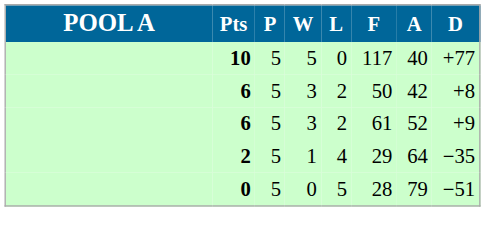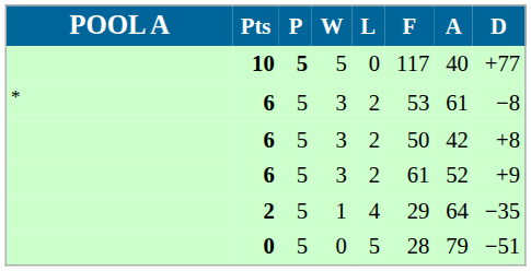 <table align=center cellpadding="3" cellspacing="0" style="background: #f9f9f9; border: 1px #aaa solid; border-collapse: collapse; font-size: 95%;" width=350>
 <tr bgcolor=#006699 style="color:white;">
 <th width=34% style=font-size:120%><strong>POOL A</strong></th>
 <th width=5%>Pts</th>
 <th width=5%>P</th>
 <th width=5%>W</th>
 <th width=5%>L</th>
 <th width=5%>F</th>
 <th width=5%>A</th>
 <th width=5%>D</th>
 </tr>
 <tr align=right bgcolor="#ccffcc">
 <td align=left></td>
 <td><strong>10</strong></td>
-<td>5</td>
+<td><strong>5</strong></td>
 <td>5</td>
 <td>0</td>
 <td>117</td>
 <td>40</td>
 <td>+77</td>
+</tr>
+<tr align=right bgcolor="#ccffcc">
+<td align=left> <sup>*</sup></td>
+<td><strong>6</strong></td>
+<td>5</td>
+<td>3</td>
+<td>2</td>
+<td>53</td>
+<td>61</td>
+<td>−8</td>
 </tr>
 <tr align=right bgcolor="#ccffcc">
 <td align=left></td>
 <td><strong>6</strong></td>
 <td>5</td>
 <td>3</td>
 <td>2</td>
 <td>50</td>
 <td>42</td>
 <td>+8</td>
 </tr>
 <tr align=right bgcolor="#ccffcc">
 <td align=left></td>
 <td><strong>6</strong></td>
 <td>5</td>
 <td>3</td>
 <td>2</td>
 <td>61</td>
 <td>52</td>
 <td>+9</td>
 </tr>
 <tr align=right bgcolor="#ccffcc">
 <td align=left></td>
 <td><strong>2</strong></td>
 <td>5</td>
 <td>1</td>
 <td>4</td>
 <td>29</td>
 <td>64</td>
 <td>−35</td>
 </tr>
 <tr align=right bgcolor="#ccffcc">
 <td align=left></td>
 <td><strong>0</strong></td>
 <td>5</td>
 <td>0</td>
 <td>5</td>
 <td>28</td>
 <td>79</td>
 <td>−51</td>
 </tr>
 </table>
